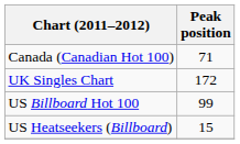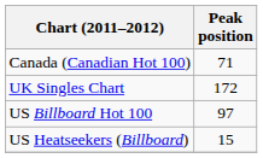 <table class="wikitable sortable">
 <tr>
 <th scope="col">Chart (2011–2012)</th>
 <th scope="col">Peak<br>position</th>
 </tr>
 <tr>
 <td>Canada (<a href='#'>Canadian Hot 100</a>)</td>
 <td style="text-align:center;">71</td>
 </tr>
 <tr>
 <td><a href='#'>UK Singles Chart</a></td>
 <td style="text-align:center;">172</td>
 </tr>
 <tr>
 <td>US <a href='#'><em>Billboard</em> Hot 100</a></td>
-<td style="text-align:center;">99</td>
+<td style="text-align:center;">97</td>
 </tr>
 <tr>
 <td>US <a href='#'>Heatseekers</a> (<em><a href='#'>Billboard</a></em>)</td>
 <td style="text-align:center;">15</td>
 </tr>
 <tr>
 </tr>
 </table>
